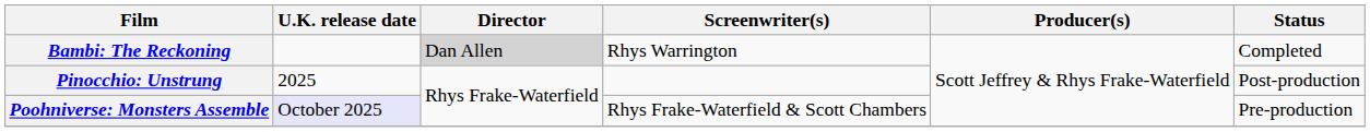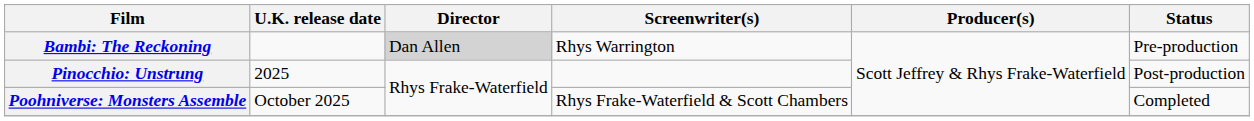 <table class="wikitable plainrowheaders defaultcenter col2left">
 <tr>
 <th scope="col">Film</th>
 <th scope="col">U.K. release date</th>
 <th scope="col">Director</th>
 <th scope="col">Screenwriter(s)</th>
 <th scope="col">Producer(s)</th>
 <th scope="col">Status</th>
 </tr>
 <tr>
 <th scope="row"><em><a href='#'>Bambi: The Reckoning</a></em></th>
 <td></td>
 <td style="background: lightgrey;">Dan Allen</td>
 <td>Rhys Warrington</td>
 <td rowspan="3">Scott Jeffrey & Rhys Frake-Waterfield</td>
-<td>Completed</td>
+<td>Pre-production</td>
 </tr>
 <tr>
 <th scope="row"><em><a href='#'>Pinocchio: Unstrung</a></em></th>
 <td>2025</td>
 <td rowspan="2">Rhys Frake-Waterfield</td>
 <td></td>
 <td>Post-production</td>
 </tr>
 <tr>
 <th scope="row"><em><a href='#'>Poohniverse: Monsters Assemble</a></em></th>
-<td style="background: lavender;">October 2025</td>
+<td>October 2025</td>
 <td>Rhys Frake-Waterfield & Scott Chambers</td>
-<td>Pre-production</td>
+<td>Completed</td>
 </tr>
 <tr>
 </tr>
 </table>
